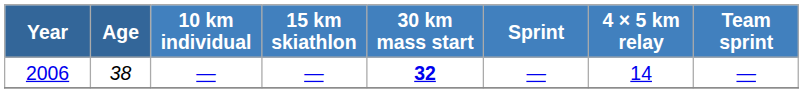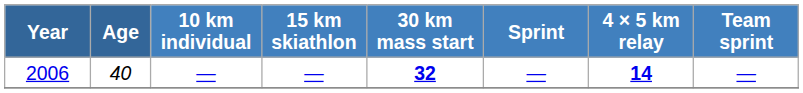 <table class="wikitable" style="font-size:95%; text-align:center; border:grey solid 1px; border-collapse:collapse; background:#ffffff;">
 <tr>
 <th style="background-color:#369; color:white; width:60px;"> Year </th>
 <th style="background-color:#369; color:white; width:40px;"> Age </th>
 <th style="background-color:#4180be; color:white; width:75px;"> 10 km <br> individual </th>
 <th style="background-color:#4180be; color:white; width:75px;"> 15 km <br> skiathlon </th>
 <th style="background-color:#4180be; color:white; width:75px;"> 30 km <br> mass start </th>
 <th style="background-color:#4180be; color:white; width:75px;"> Sprint </th>
 <th style="background-color:#4180be; color:white; width:75px;"> 4 × 5 km <br> relay </th>
 <th style="background-color:#4180be; color:white; width:75px;"> Team <br> sprint </th>
 </tr>
 <tr>
 <td><a href='#'>2006</a></td>
-<td><em>38</em></td>
+<td><em>40</em></td>
 <td><a href='#'>—</a></td>
 <td><a href='#'>—</a></td>
 <td><strong><a href='#'>32</a></strong></td>
 <td><a href='#'>—</a></td>
-<td><a href='#'>14</a></td>
+<td><strong><a href='#'>14</a></strong></td>
 <td><a href='#'>—</a></td>
 </tr>
 <tr>
 </tr>
 </table>
